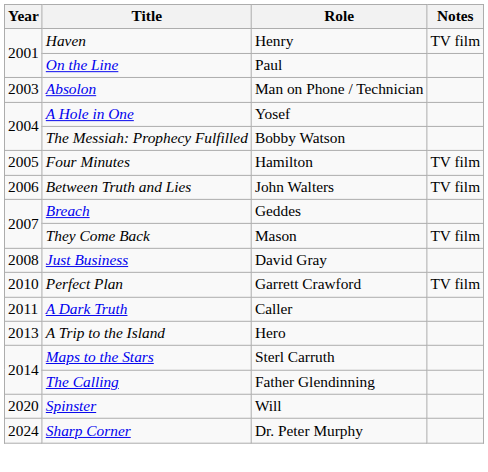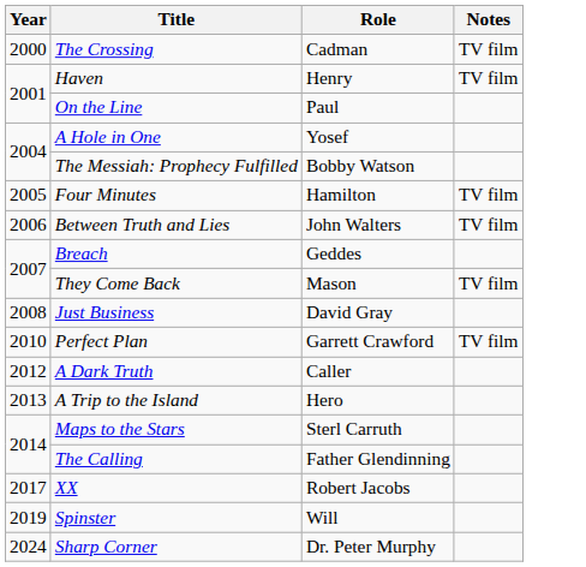 <table class="wikitable sortable">
 <tr>
 <th>Year</th>
 <th>Title</th>
 <th>Role</th>
 <th class="unsortable">Notes</th>
+</tr>
+<tr>
+<td>2000</td>
+<td data-sort-value="Crossing, The"><em><a href='#'>The Crossing</a></em></td>
+<td>Cadman</td>
+<td>TV film</td>
 </tr>
 <tr>
 <td rowspan=2>2001</td>
 <td><em>Haven</em></td>
 <td>Henry</td>
 <td>TV film</td>
 </tr>
 <tr>
 <td><em><a href='#'>On the Line</a></em></td>
 <td>Paul</td>
-<td></td>
-</tr>
-<tr>
-<td>2003</td>
-<td><em><a href='#'>Absolon</a></em></td>
-<td>Man on Phone / Technician</td>
 <td></td>
 </tr>
 <tr>
 <td rowspan=2>2004</td>
 <td data-sort-value="Hole in One, A"><em><a href='#'>A Hole in One</a></em></td>
 <td>Yosef</td>
 <td></td>
 </tr>
 <tr>
 <td data-sort-value="Messiah: Prophecy Fulfilled, The"><em>The Messiah: Prophecy Fulfilled</em></td>
 <td>Bobby Watson</td>
 <td></td>
 </tr>
 <tr>
 <td>2005</td>
 <td><em>Four Minutes</em></td>
 <td>Hamilton</td>
 <td>TV film</td>
 </tr>
 <tr>
 <td>2006</td>
 <td><em>Between Truth and Lies</em></td>
 <td>John Walters</td>
 <td>TV film</td>
 </tr>
 <tr>
 <td rowspan=2>2007</td>
 <td><em><a href='#'>Breach</a></em></td>
 <td>Geddes</td>
 <td></td>
 </tr>
 <tr>
 <td><em>They Come Back</em></td>
 <td>Mason</td>
 <td>TV film</td>
 </tr>
 <tr>
 <td>2008</td>
 <td><em><a href='#'>Just Business</a></em></td>
 <td>David Gray</td>
 <td></td>
 </tr>
 <tr>
 <td>2010</td>
 <td><em>Perfect Plan</em></td>
 <td>Garrett Crawford</td>
 <td>TV film</td>
 </tr>
 <tr>
-<td>2011</td>
+<td>2012</td>
 <td data-sort-value="Dark Truth, A"><em><a href='#'>A Dark Truth</a></em></td>
 <td>Caller</td>
 <td></td>
 </tr>
 <tr>
 <td>2013</td>
 <td data-sort-value="Trip to the Island, A"><em>A Trip to the Island</em></td>
 <td>Hero</td>
 <td></td>
 </tr>
 <tr>
 <td rowspan=2>2014</td>
 <td><em><a href='#'>Maps to the Stars</a></em></td>
 <td>Sterl Carruth</td>
 <td></td>
 </tr>
 <tr>
 <td data-sort-value="Calling, The"><em><a href='#'>The Calling</a></em></td>
 <td>Father Glendinning</td>
 <td></td>
 </tr>
 <tr>
-<td>2020</td>
+<td>2017</td>
+<td><em><a href='#'>XX</a></em></td>
+<td>Robert Jacobs</td>
+<td></td>
+</tr>
+<tr>
+<td>2019</td>
 <td><em><a href='#'>Spinster</a></em></td>
 <td>Will</td>
 <td></td>
 </tr>
 <tr>
 <td>2024</td>
 <td><em><a href='#'>Sharp Corner</a></em></td>
 <td>Dr. Peter Murphy</td>
 <td></td>
 </tr>
 </table>
